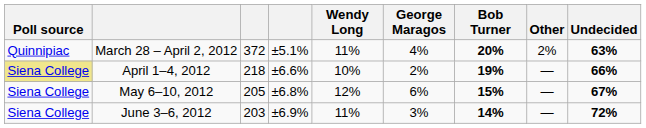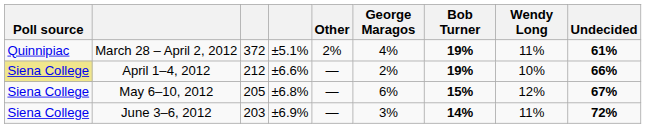 <table class="wikitable" style="text-align:center">
 <tr valign=bottom>
 <th>Poll source</th>
 <th></th>
 <th></th>
 <th></th>
-<th style="width:80px;">Wendy<br>Long</th>
+<th>Other</th>
 <th style="width:80px;">George<br>Maragos</th>
 <th style="width:80px;">Bob<br>Turner</th>
-<th>Other</th>
+<th style="width:80px;">Wendy<br>Long</th>
 <th>Undecided</th>
 </tr>
 <tr>
 <td align=left><a href='#'>Quinnipiac</a></td>
 <td>March 28 – April 2, 2012</td>
 <td>372</td>
 <td>±5.1%</td>
+<td>2%</td>
+<td>4%</td>
+<td><strong>19%</strong></td>
 <td>11%</td>
-<td>4%</td>
-<td><strong>20%</strong></td>
-<td>2%</td>
-<td><strong>63%</strong></td>
+<td><strong>61%</strong></td>
 </tr>
 <tr>
 <td align=left style="background: khaki;"><a href='#'>Siena College</a></td>
 <td>April 1–4, 2012</td>
-<td>218</td>
+<td>212</td>
 <td>±6.6%</td>
-<td>10%</td>
+<td>—</td>
 <td>2%</td>
 <td><strong>19%</strong></td>
-<td>—</td>
+<td>10%</td>
 <td><strong>66%</strong></td>
 </tr>
 <tr>
 <td align=left><a href='#'>Siena College</a></td>
 <td>May 6–10, 2012</td>
 <td>205</td>
 <td>±6.8%</td>
-<td>12%</td>
+<td>—</td>
 <td>6%</td>
 <td><strong>15%</strong></td>
-<td>—</td>
+<td>12%</td>
 <td><strong>67%</strong></td>
 </tr>
 <tr>
 <td align=left><a href='#'>Siena College</a></td>
 <td>June 3–6, 2012</td>
 <td>203</td>
 <td>±6.9%</td>
-<td>11%</td>
+<td>—</td>
 <td>3%</td>
 <td><strong>14%</strong></td>
-<td>—</td>
+<td>11%</td>
 <td><strong>72%</strong></td>
 </tr>
 </table>
